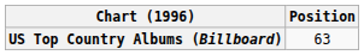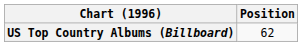 <table class="wikitable plainrowheaders" style="text-align:center">
 <tr>
 <th scope="col">Chart (1996)</th>
 <th scope="col">Position</th>
 </tr>
 <tr>
 <th scope="row">US Top Country Albums (<em>Billboard</em>)</th>
-<td>63</td>
+<td>62</td>
 </tr>
 </table>
